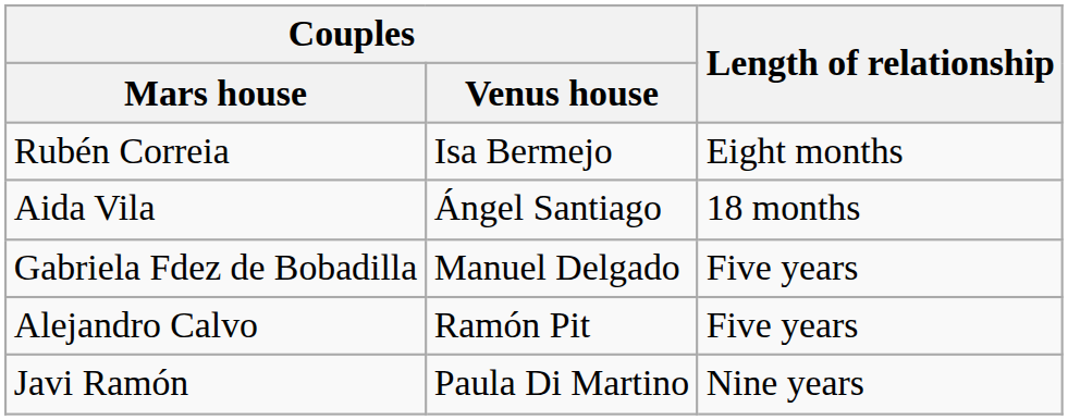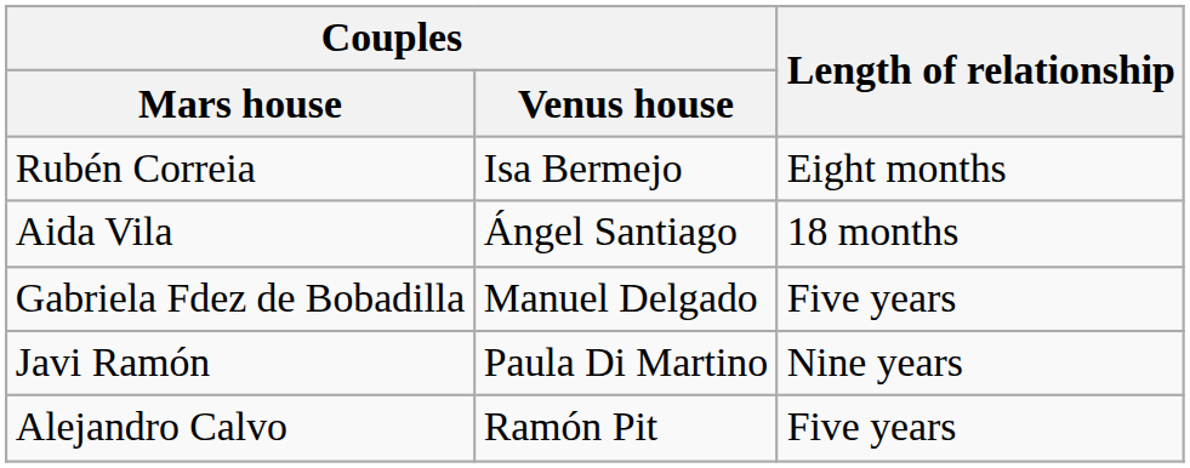 <table class="wikitable">
 <tr>
 <th colspan="2">Couples </th>
 <th rowspan="2">Length of relationship </th>
 </tr>
 <tr>
 <th>Mars house</th>
 <th>Venus house</th>
 </tr>
 <tr>
 <td>Rubén Correia</td>
 <td>Isa Bermejo</td>
 <td>Eight months</td>
 </tr>
 <tr>
 <td>Aida Vila</td>
 <td>Ángel Santiago</td>
 <td>18 months</td>
 </tr>
 <tr>
 <td>Gabriela Fdez de Bobadilla</td>
 <td>Manuel Delgado</td>
 <td>Five years</td>
 </tr>
 <tr>
+<td>Javi Ramón</td>
+<td>Paula Di Martino</td>
+<td>Nine years</td>
+</tr>
+<tr>
 <td>Alejandro Calvo</td>
 <td>Ramón Pit</td>
 <td>Five years</td>
 </tr>
-<tr>
-<td>Javi Ramón</td>
-<td>Paula Di Martino</td>
-<td>Nine years</td>
-</tr>
 </table>
